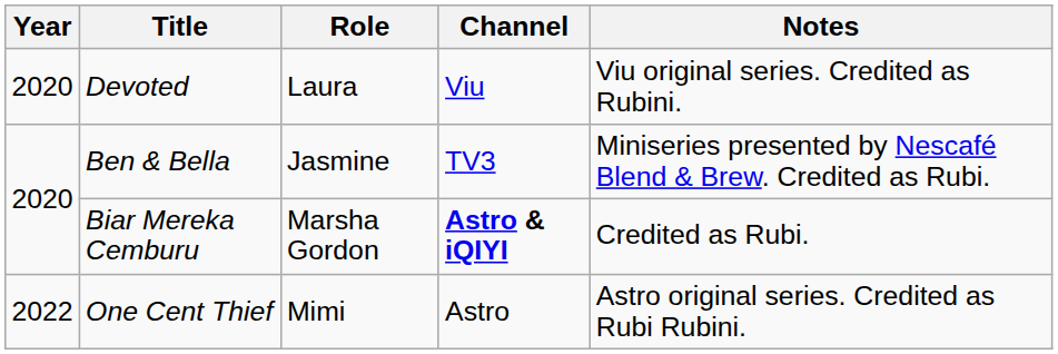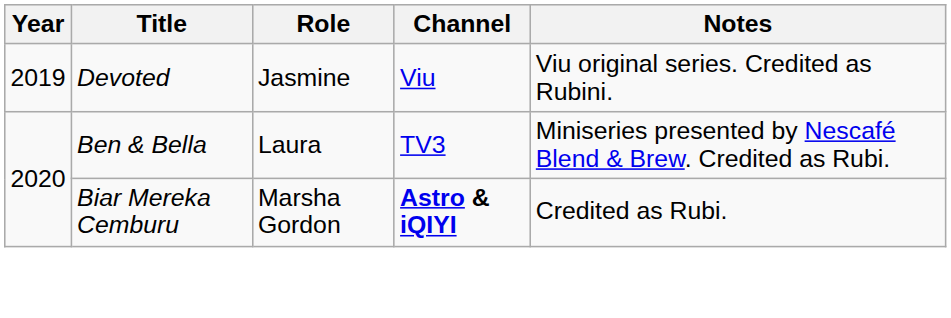 <table class="wikitable sortable">
 <tr>
 <th>Year</th>
 <th>Title</th>
 <th>Role</th>
 <th>Channel</th>
 <th class = "unsortable">Notes</th>
 </tr>
 <tr>
-<td>2020</td>
+<td>2019</td>
 <td><em>Devoted</em></td>
-<td>Laura</td>
+<td>Jasmine</td>
 <td><a href='#'>Viu</a></td>
 <td>Viu original series. Credited as Rubini.</td>
 </tr>
 <tr>
 <td rowspan=2>2020</td>
 <td><em>Ben & Bella</em></td>
-<td>Jasmine</td>
+<td>Laura</td>
 <td><a href='#'>TV3</a></td>
 <td>Miniseries presented by <a href='#'>Nescafé Blend & Brew</a>. Credited as Rubi.</td>
 </tr>
 <tr>
 <td><em>Biar Mereka Cemburu</em></td>
 <td>Marsha Gordon</td>
 <td><strong><a href='#'>Astro</a> & <a href='#'>iQIYI</a></strong></td>
 <td>Credited as Rubi.</td>
 </tr>
-<tr>
-<td>2022</td>
-<td><em>One Cent Thief</em></td>
-<td>Mimi</td>
-<td>Astro</td>
-<td>Astro original series. Credited as Rubi Rubini.</td>
-</tr>
 </table>
